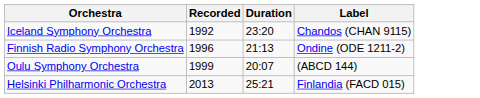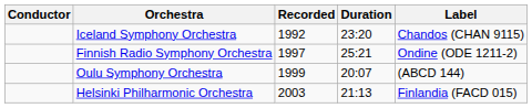 <table class="wikitable sortable">
 <tr>
+<th scope="col">Conductor</th>
 <th scope="col">Orchestra</th>
 <th scope="col">Recorded</th>
 <th scope="col">Duration</th>
 <th scope="col">Label</th>
 </tr>
 <tr>
+<td></td>
 <td><a href='#'>Iceland Symphony Orchestra</a></td>
 <td>1992</td>
 <td>23:20</td>
 <td><a href='#'>Chandos</a> (CHAN 9115)</td>
 </tr>
 <tr>
+<td></td>
 <td><a href='#'>Finnish Radio Symphony Orchestra</a></td>
-<td>1996</td>
-<td>21:13</td>
+<td>1997</td>
+<td>25:21</td>
 <td><a href='#'>Ondine</a> (ODE 1211-2)</td>
 </tr>
 <tr>
+<td></td>
 <td><a href='#'>Oulu Symphony Orchestra</a></td>
 <td>1999</td>
 <td>20:07</td>
 <td> (ABCD 144)</td>
 </tr>
 <tr>
+<td></td>
 <td><a href='#'>Helsinki Philharmonic Orchestra</a></td>
-<td>2013</td>
-<td>25:21</td>
+<td>2003</td>
+<td>21:13</td>
 <td><a href='#'>Finlandia</a> (FACD 015)</td>
 </tr>
 </table>
